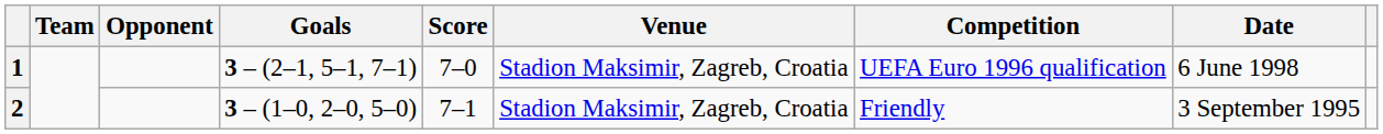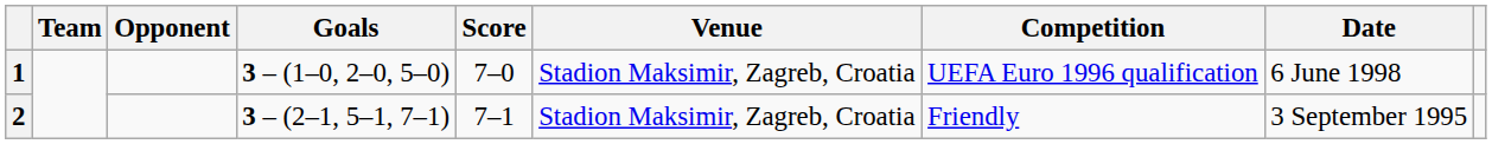 <table class="wikitable sortable" style="font-size:95%">
 <tr>
 <th scope="col"></th>
 <th scope="col">Team</th>
 <th scope="col">Opponent</th>
 <th scope="col">Goals</th>
 <th scope="col">Score</th>
 <th scope="col">Venue</th>
 <th scope="col">Competition</th>
 <th scope="col">Date</th>
 <th class="unsortable" scope="col"></th>
 </tr>
 <tr>
 <th style="text-align: center">1</th>
 <td rowspan="2"></td>
 <td data-sort-value="Switzerland"></td>
-<td data-sort-value="15"><strong>3</strong> – (2–1, 5–1, 7–1)</td>
+<td data-sort-value="29"><strong>3</strong> – (1–0, 2–0, 5–0)</td>
 <td data-sort-value="1" style="text-align: center">7–0</td>
 <td><a href='#'>Stadion Maksimir</a>, Zagreb, Croatia</td>
 <td><a href='#'>UEFA Euro 1996 qualification</a></td>
 <td>6 June 1998</td>
 <td style="text-align: center"></td>
 </tr>
 <tr>
 <th style="text-align: center">2</th>
 <td data-sort-value="Brazil"></td>
-<td data-sort-value="29"><strong>3</strong> – (1–0, 2–0, 5–0)</td>
+<td data-sort-value="15"><strong>3</strong> – (2–1, 5–1, 7–1)</td>
 <td data-sort-value="2" style="text-align: center">7–1</td>
 <td><a href='#'>Stadion Maksimir</a>, Zagreb, Croatia</td>
 <td><a href='#'>Friendly</a></td>
 <td>3 September 1995</td>
 <td style="text-align: center"></td>
 </tr>
 </table>
